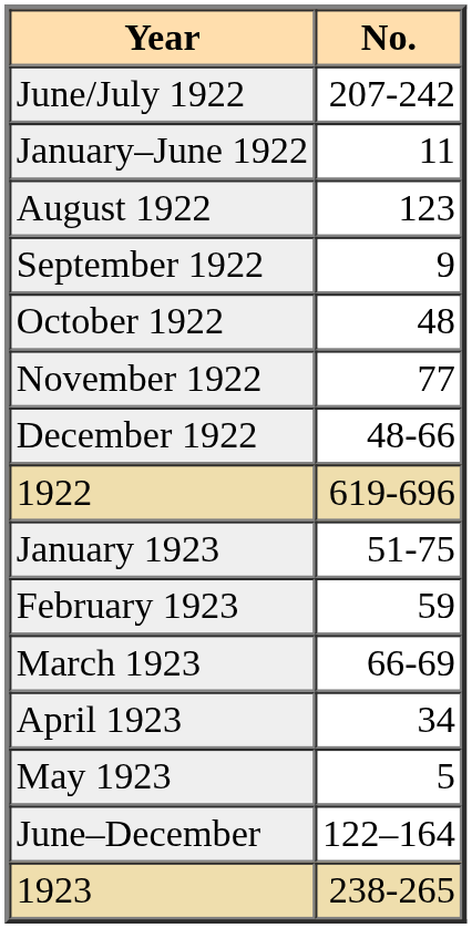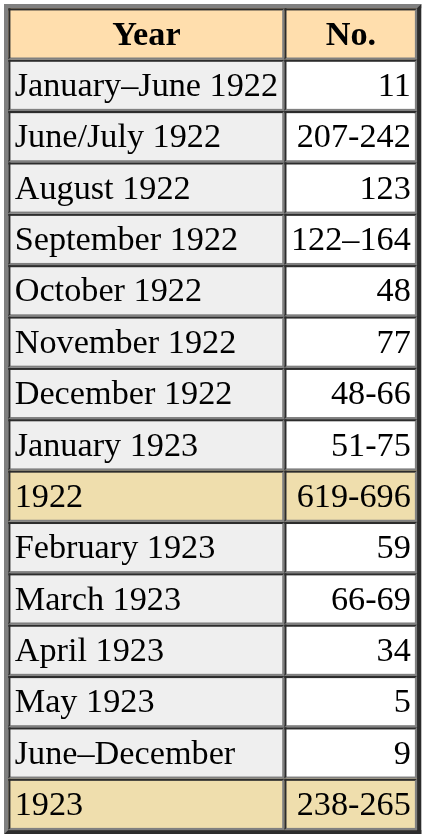 <table border="2" cellpadding="2" cellspacing="0">
 <tr>
 <th style="background:#ffdead;">Year</th>
 <th style="background:#ffdead;">No.</th>
 </tr>
 <tr>
+<td style="background:#efefef;">January–June 1922</td>
+<td style="text-align:right;">11</td>
+</tr>
+<tr>
 <td style="background:#efefef;">June/July 1922</td>
 <td style="text-align:right;">207-242</td>
-</tr>
-<tr>
-<td style="background:#efefef;">January–June 1922</td>
-<td style="text-align:right;">11</td>
 </tr>
 <tr>
 <td style="background:#efefef;">August 1922</td>
 <td style="text-align:right;">123</td>
 </tr>
 <tr>
 <td style="background:#efefef;">September 1922</td>
-<td style="text-align:right;">9</td>
+<td style="text-align:right;">122–164</td>
 </tr>
 <tr>
 <td style="background:#efefef;">October 1922</td>
 <td style="text-align:right;">48</td>
 </tr>
 <tr>
 <td style="background:#efefef;">November 1922</td>
 <td style="text-align:right;">77</td>
 </tr>
 <tr>
 <td style="background:#efefef;">December 1922</td>
 <td style="text-align:right;">48-66</td>
 </tr>
+<tr>
+<td style="background:#efefef;">January 1923</td>
+<td style="text-align:right;">51-75</td>
+</tr>
 <tr style="background:#efdead;">
 <td>1922</td>
 <td style="background:#efdead; text-align:right;">619-696</td>
-</tr>
-<tr>
-<td style="background:#efefef;">January 1923</td>
-<td style="text-align:right;">51-75</td>
 </tr>
 <tr>
 <td style="background:#efefef;">February 1923</td>
 <td style="text-align:right;">59</td>
 </tr>
 <tr>
 <td style="background:#efefef;">March 1923</td>
 <td style="text-align:right;">66-69</td>
 </tr>
 <tr>
 <td style="background:#efefef;">April 1923</td>
 <td style="text-align:right;">34</td>
 </tr>
 <tr>
 <td style="background:#efefef;">May 1923</td>
 <td style="text-align:right;">5</td>
 </tr>
 <tr>
 <td style="background:#efefef;">June–December</td>
-<td style="text-align:right;">122–164</td>
+<td style="text-align:right;">9</td>
 </tr>
 <tr style="background:#efdead;">
 <td>1923</td>
 <td style="background:#efdead; text-align:right;">238-265</td>
 </tr>
 </table>
